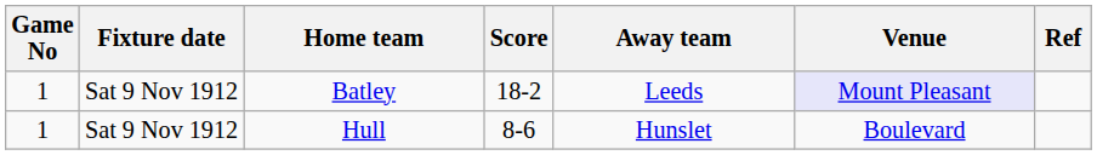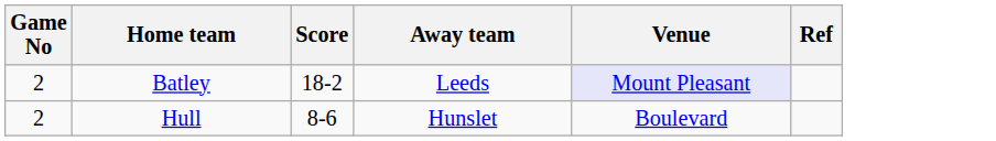 <table class="wikitable" style="text-align:center;">
 <tr>
 <th width=20 abbr="No">Game No</th>
-<th width=100 abbr="Date">Fixture date</th>
 <th width=150 abbr="Home team">Home team</th>
 <th width=20 abbr="Score">Score</th>
 <th width=150 abbr="Away team">Away team</th>
 <th width=150 abbr="Venue">Venue</th>
 <th width=30 abbr="Ref">Ref</th>
 </tr>
 <tr>
-<td>1</td>
-<td>Sat 9 Nov 1912</td>
+<td>2</td>
 <td><a href='#'>Batley</a></td>
 <td>18-2</td>
 <td><a href='#'>Leeds</a></td>
 <td style="background: lavender;"><a href='#'>Mount Pleasant</a></td>
 <td></td>
 </tr>
 <tr>
-<td>1</td>
-<td>Sat 9 Nov 1912</td>
+<td>2</td>
 <td><a href='#'>Hull</a></td>
 <td>8-6</td>
 <td><a href='#'>Hunslet</a></td>
 <td><a href='#'>Boulevard</a></td>
 <td></td>
 </tr>
 </table>
